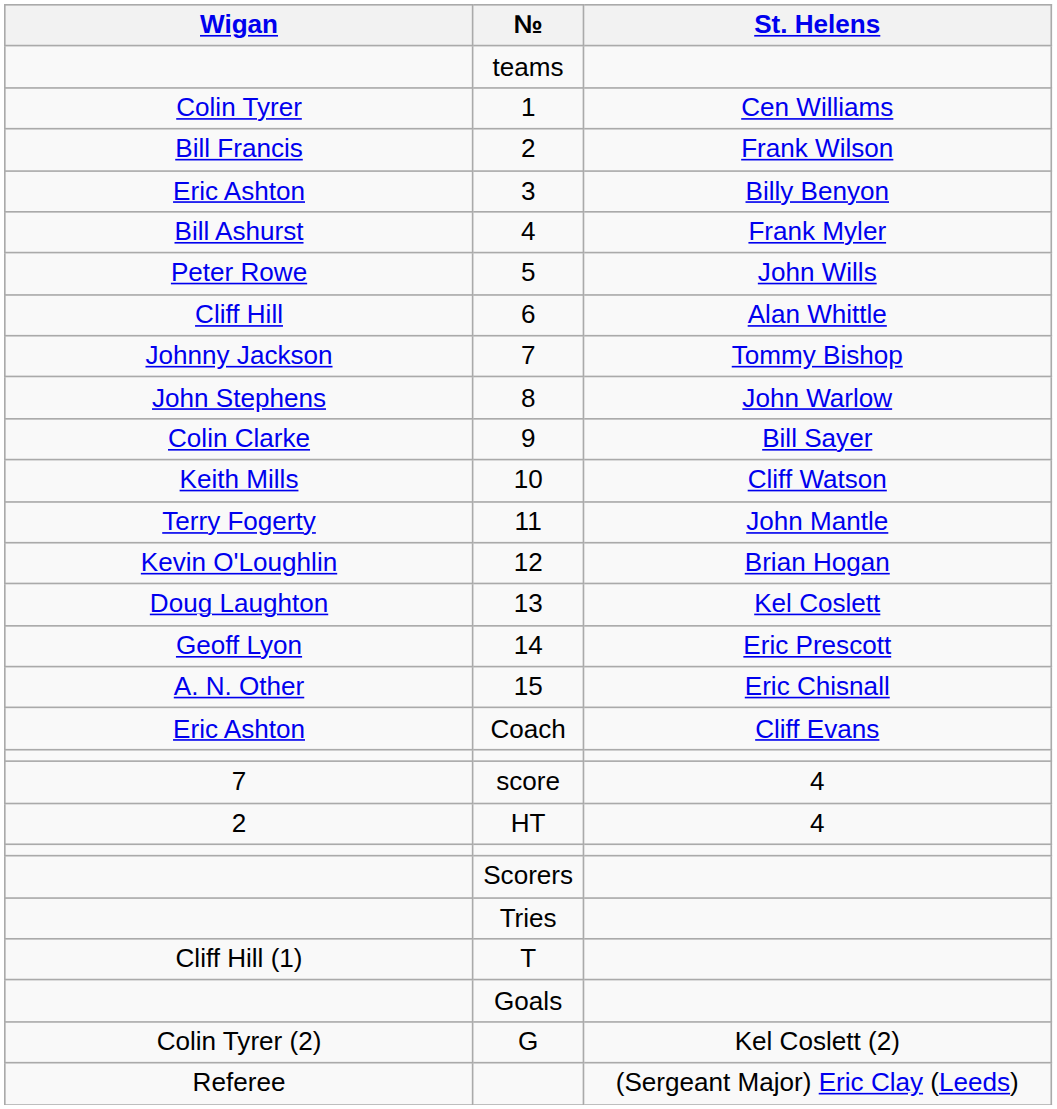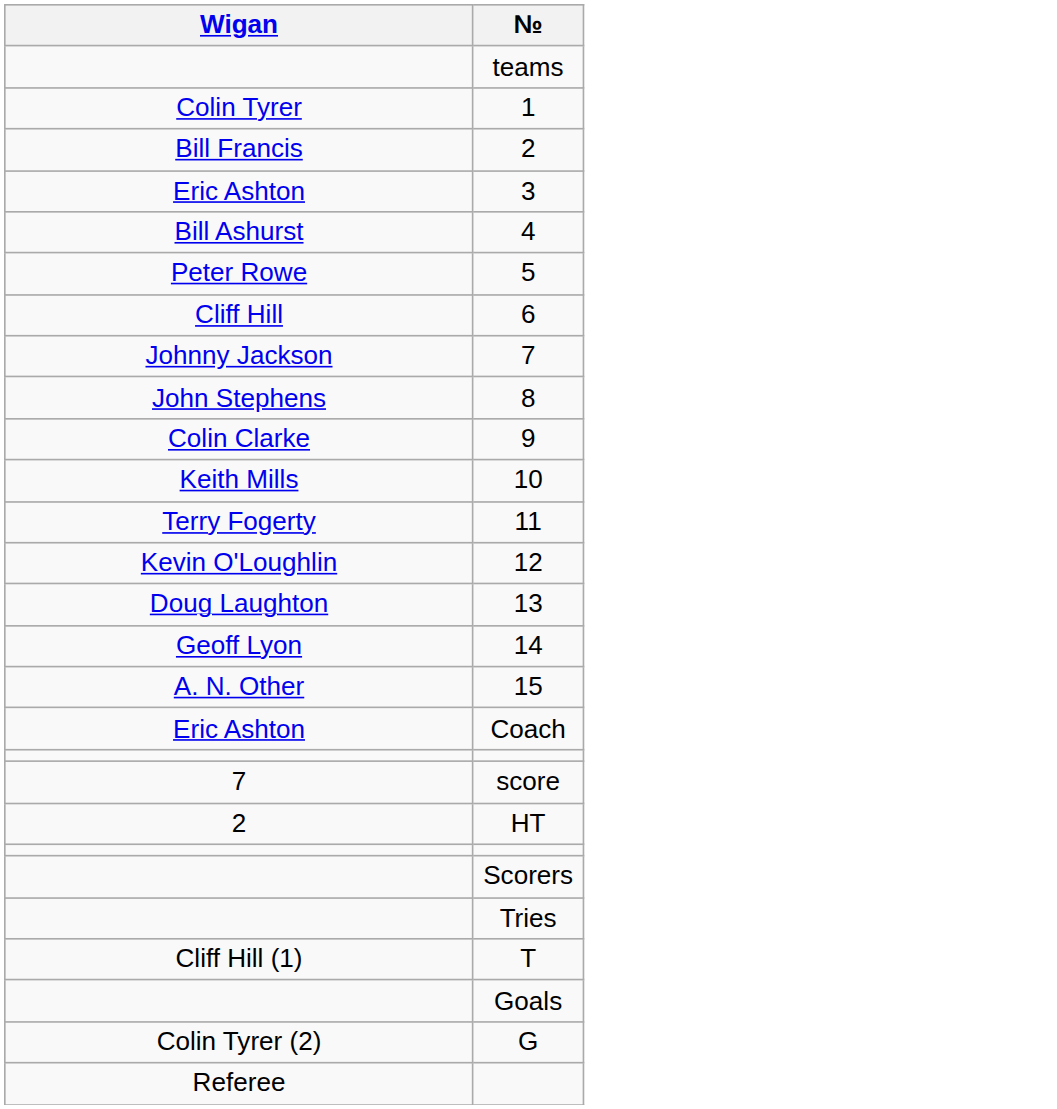 <table class="wikitable" style="text-align:center;">
 <tr>
 <th width=280 abbr=winner><a href='#'>Wigan</a></th>
 <th width=60 abbr="Number">№</th>
-<th width=280 abbr=runner-up><a href='#'>St. Helens</a></th>
 </tr>
 <tr>
 <td></td>
 <td>teams</td>
-<td></td>
 </tr>
 <tr>
 <td><a href='#'>Colin Tyrer</a></td>
 <td>1</td>
-<td><a href='#'>Cen Williams</a></td>
 </tr>
 <tr>
 <td><a href='#'>Bill Francis</a></td>
 <td>2</td>
-<td><a href='#'>Frank Wilson</a></td>
 </tr>
 <tr>
 <td><a href='#'>Eric Ashton</a></td>
 <td>3</td>
-<td><a href='#'>Billy Benyon</a></td>
 </tr>
 <tr>
 <td><a href='#'>Bill Ashurst</a></td>
 <td>4</td>
-<td><a href='#'>Frank Myler</a></td>
 </tr>
 <tr>
 <td><a href='#'>Peter Rowe</a></td>
 <td>5</td>
-<td><a href='#'>John Wills</a></td>
 </tr>
 <tr>
 <td><a href='#'>Cliff Hill</a></td>
 <td>6</td>
-<td><a href='#'>Alan Whittle</a></td>
 </tr>
 <tr>
 <td><a href='#'>Johnny Jackson</a></td>
 <td>7</td>
-<td><a href='#'>Tommy Bishop</a></td>
 </tr>
 <tr>
 <td><a href='#'>John Stephens</a></td>
 <td>8</td>
-<td><a href='#'>John Warlow</a></td>
 </tr>
 <tr>
 <td><a href='#'>Colin Clarke</a></td>
 <td>9</td>
-<td><a href='#'>Bill Sayer</a></td>
 </tr>
 <tr>
 <td><a href='#'>Keith Mills</a></td>
 <td>10</td>
-<td><a href='#'>Cliff Watson</a></td>
 </tr>
 <tr>
 <td><a href='#'>Terry Fogerty</a></td>
 <td>11</td>
-<td><a href='#'>John Mantle</a></td>
 </tr>
 <tr>
 <td><a href='#'>Kevin O'Loughlin</a></td>
 <td>12</td>
-<td><a href='#'>Brian Hogan</a></td>
 </tr>
 <tr>
 <td><a href='#'>Doug Laughton</a></td>
 <td>13</td>
-<td><a href='#'>Kel Coslett</a></td>
 </tr>
 <tr>
 <td><a href='#'>Geoff Lyon</a></td>
 <td>14</td>
-<td><a href='#'>Eric Prescott</a></td>
 </tr>
 <tr>
 <td><a href='#'>A. N. Other</a></td>
 <td>15</td>
-<td><a href='#'>Eric Chisnall</a></td>
 </tr>
 <tr>
 <td><a href='#'>Eric Ashton</a></td>
 <td>Coach</td>
-<td><a href='#'>Cliff Evans</a></td>
 </tr>
 <tr>
-<td></td>
 <td></td>
 <td></td>
 </tr>
 <tr>
 <td>7</td>
 <td>score</td>
-<td>4</td>
 </tr>
 <tr>
 <td>2</td>
 <td>HT</td>
-<td>4</td>
 </tr>
 <tr>
-<td></td>
 <td></td>
 <td></td>
 </tr>
 <tr>
 <td></td>
 <td>Scorers</td>
-<td></td>
 </tr>
 <tr>
 <td></td>
 <td>Tries</td>
-<td></td>
 </tr>
 <tr>
 <td>Cliff Hill (1)</td>
 <td>T</td>
-<td></td>
 </tr>
 <tr>
 <td></td>
 <td>Goals</td>
-<td></td>
 </tr>
 <tr>
 <td>Colin Tyrer (2)</td>
 <td>G</td>
-<td>Kel Coslett (2)</td>
 </tr>
 <tr>
 <td>Referee</td>
 <td></td>
-<td>(Sergeant Major) <a href='#'>Eric Clay</a> (<a href='#'>Leeds</a>)</td>
 </tr>
 </table>
